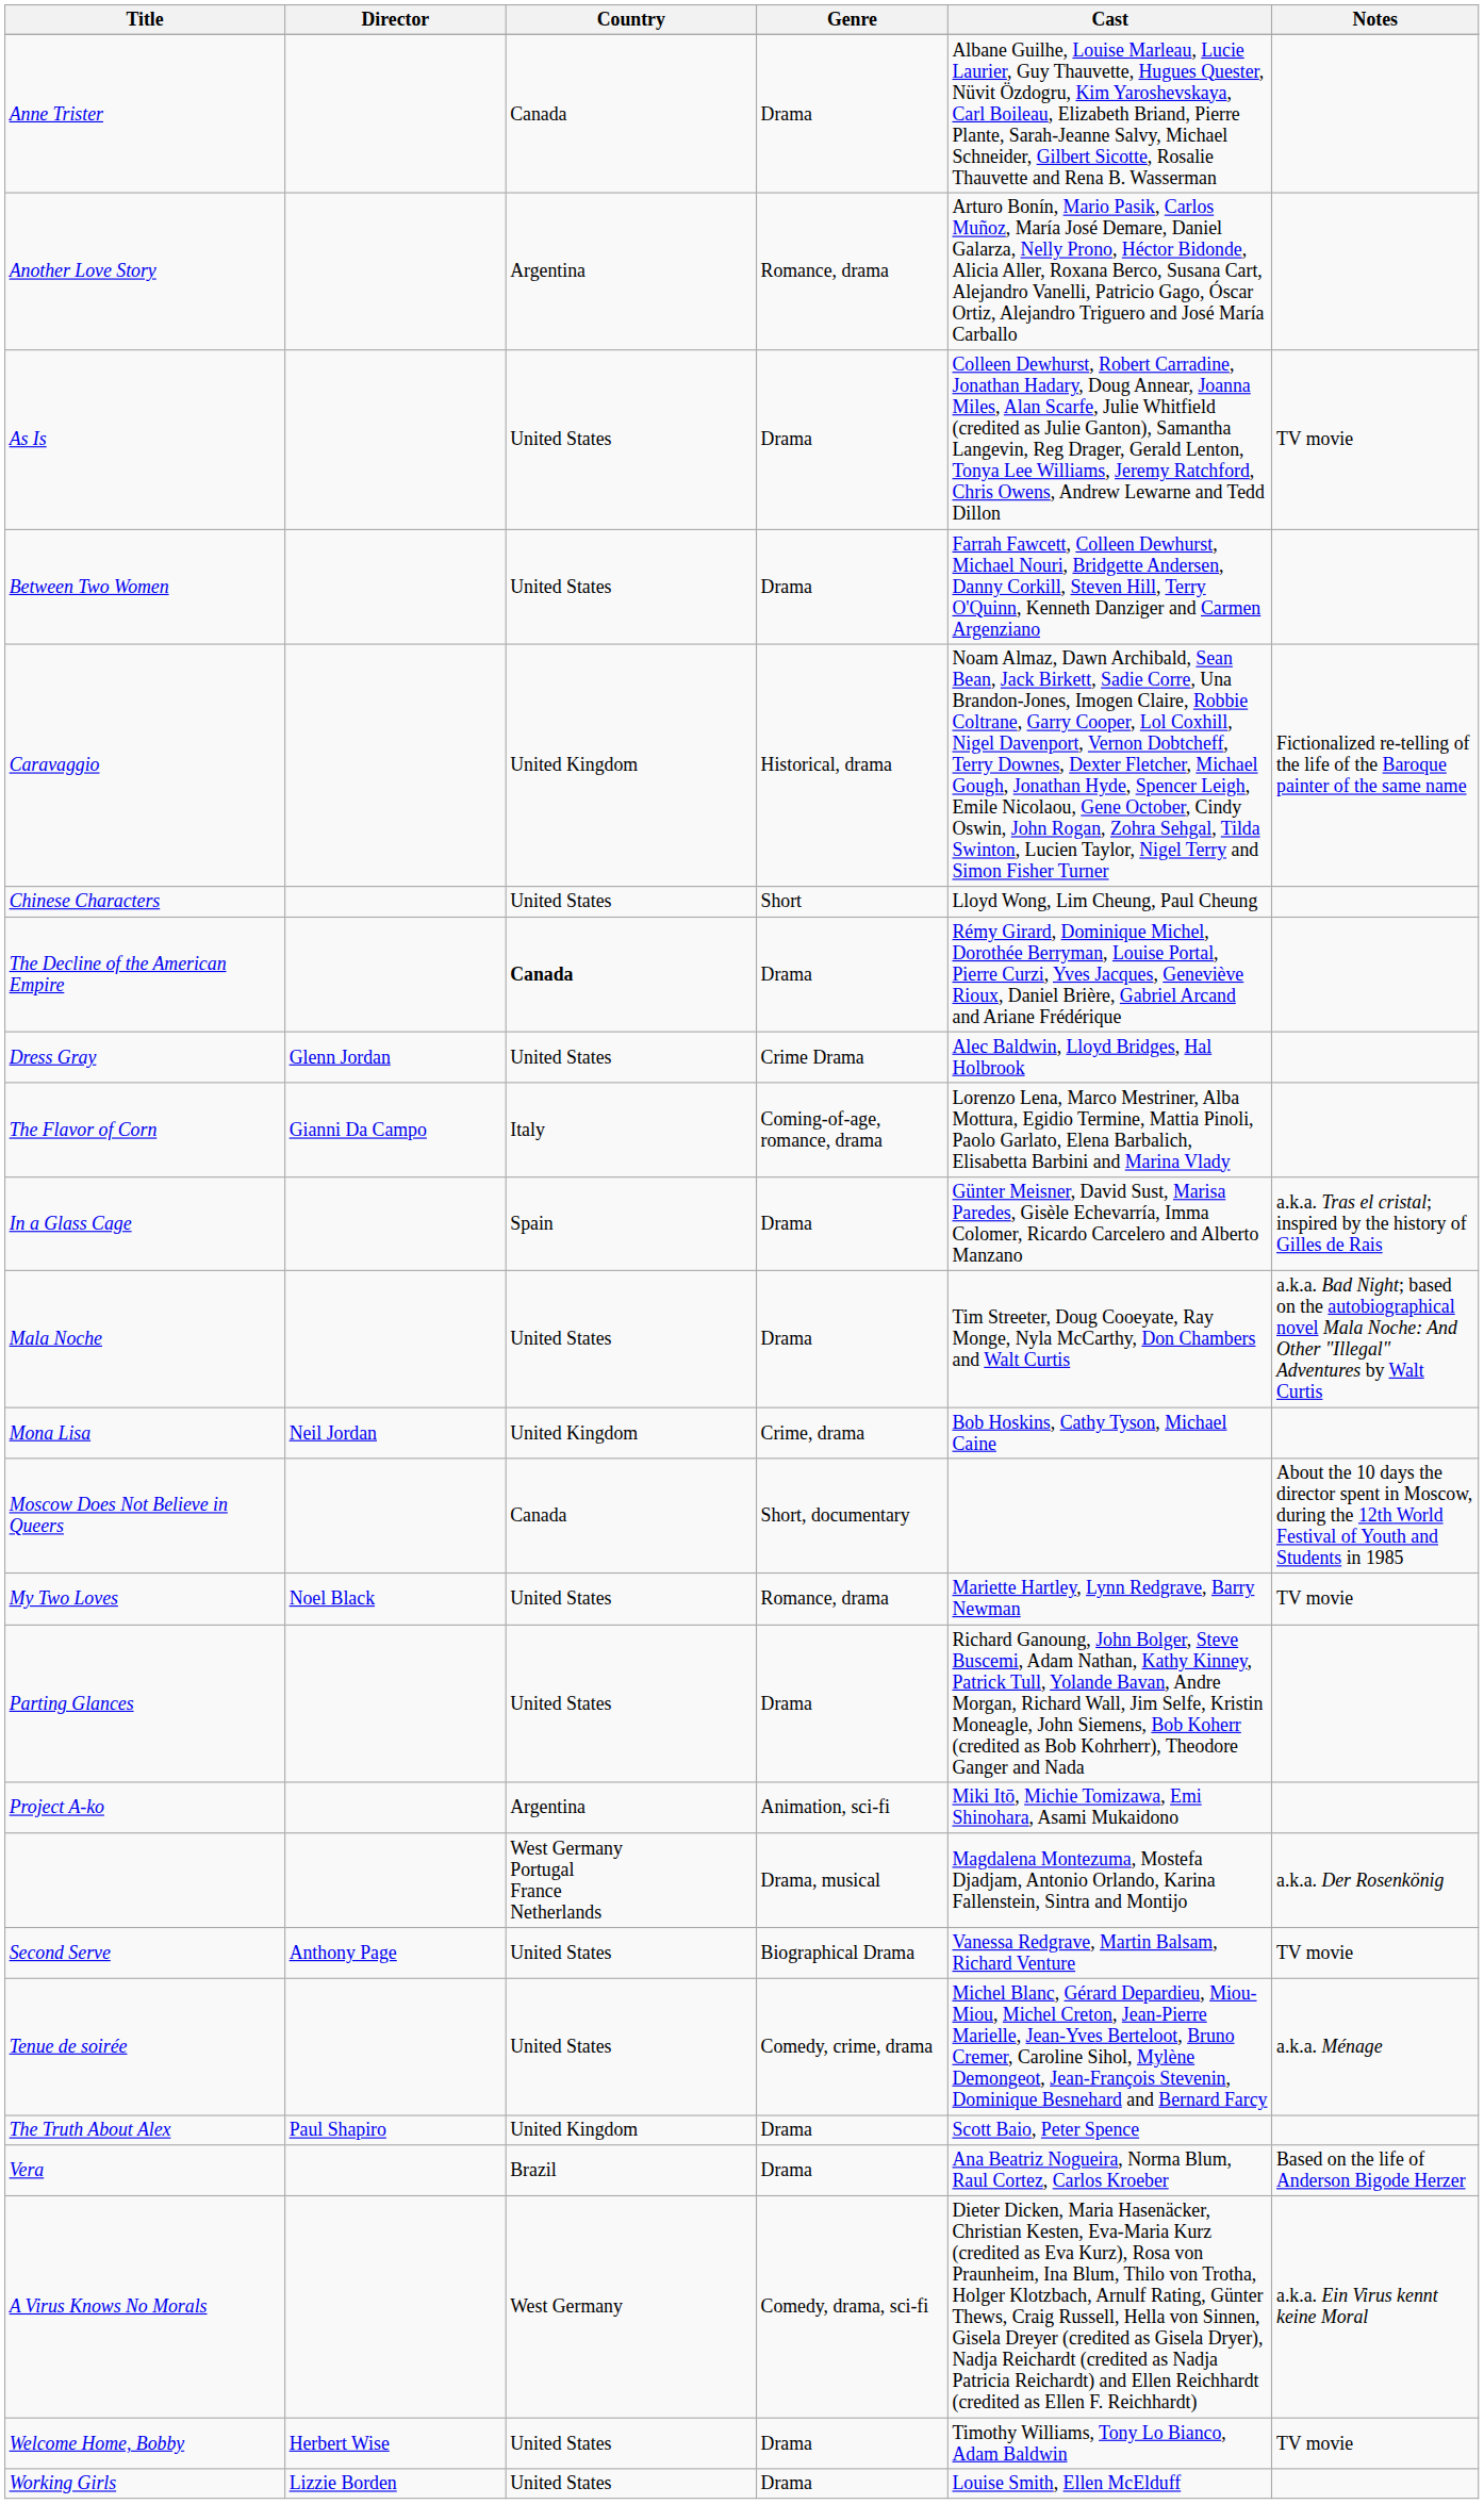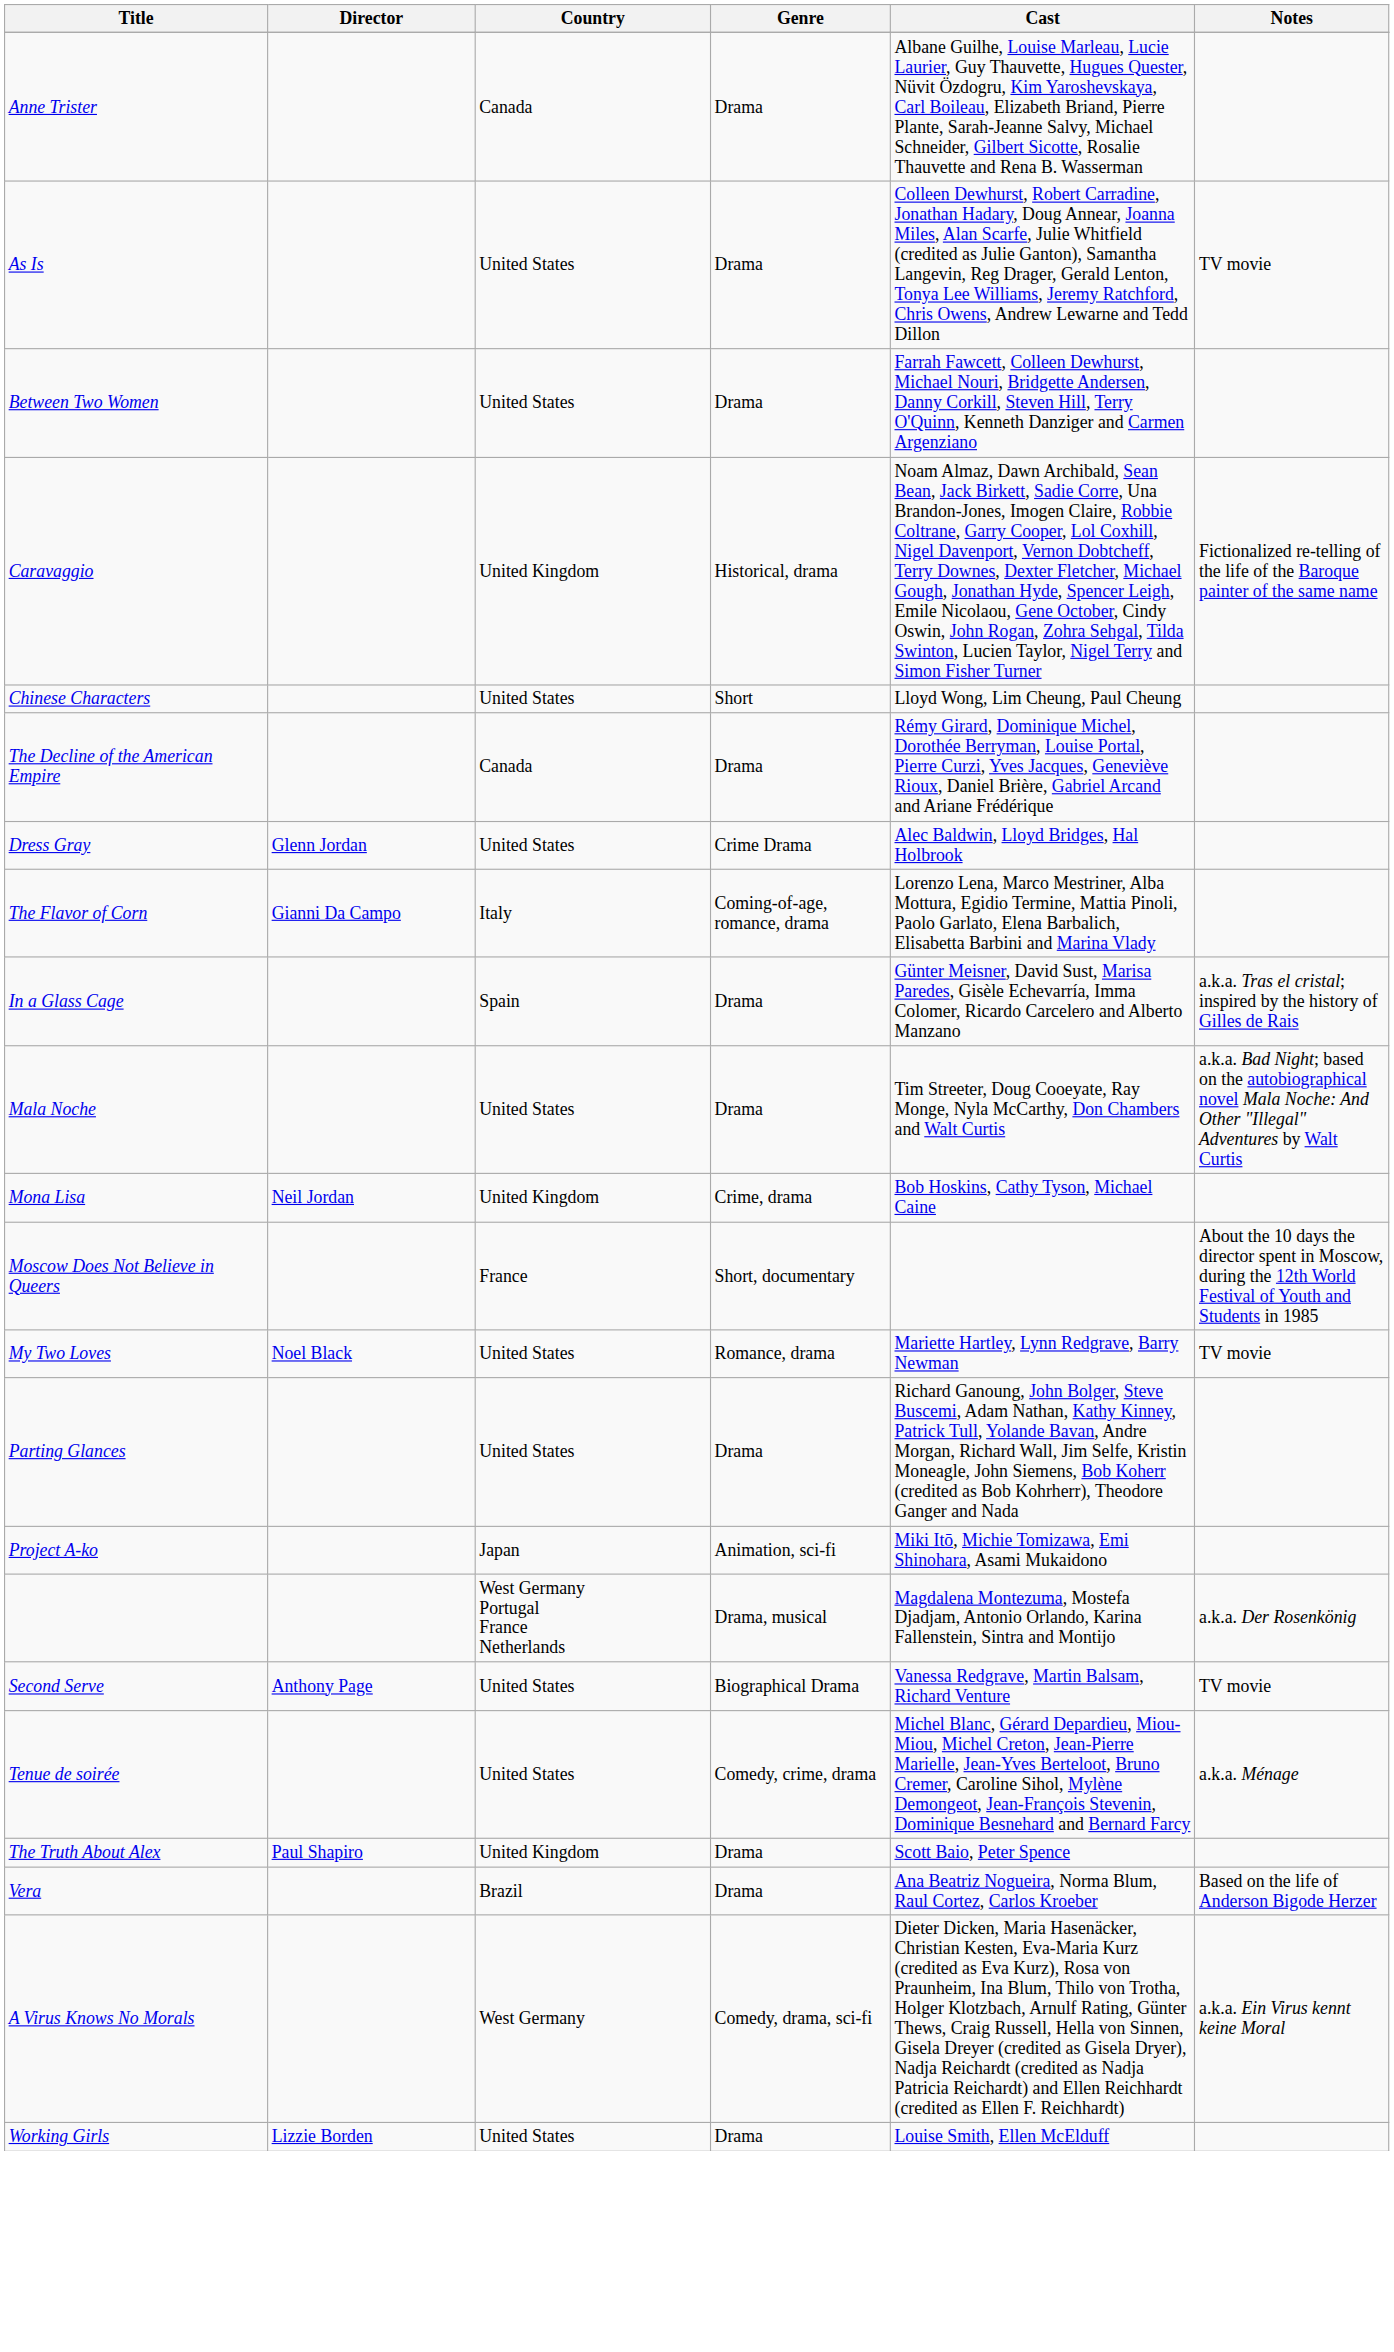 <table class="wikitable sortable">
 <tr>
 <th width="19%">Title</th>
 <th width="15%">Director</th>
 <th width="17%">Country</th>
 <th width="13%">Genre</th>
 <th width="22%">Cast</th>
 <th width="36%">Notes</th>
 </tr>
 <tr valign="top">
 </tr>
 <tr>
 <td><em><a href='#'>Anne Trister</a></em></td>
 <td></td>
 <td>Canada</td>
 <td>Drama</td>
 <td>Albane Guilhe, <a href='#'>Louise Marleau</a>, <a href='#'>Lucie Laurier</a>, Guy Thauvette, <a href='#'>Hugues Quester</a>, Nüvit Özdogru, <a href='#'>Kim Yaroshevskaya</a>, <a href='#'>Carl Boileau</a>, Elizabeth Briand, Pierre Plante, Sarah-Jeanne Salvy, Michael Schneider, <a href='#'>Gilbert Sicotte</a>, Rosalie Thauvette and Rena B. Wasserman</td>
-<td></td>
-</tr>
-<tr>
-<td><em><a href='#'>Another Love Story</a></em></td>
-<td></td>
-<td>Argentina</td>
-<td>Romance, drama</td>
-<td>Arturo Bonín, <a href='#'>Mario Pasik</a>, <a href='#'>Carlos Muñoz</a>, María José Demare, Daniel Galarza, <a href='#'>Nelly Prono</a>, <a href='#'>Héctor Bidonde</a>, Alicia Aller, Roxana Berco, Susana Cart, Alejandro Vanelli, Patricio Gago, Óscar Ortiz, Alejandro Triguero and José María Carballo</td>
 <td></td>
 </tr>
 <tr>
 <td><em><a href='#'>As Is</a></em></td>
 <td></td>
 <td>United States</td>
 <td>Drama</td>
 <td><a href='#'>Colleen Dewhurst</a>, <a href='#'>Robert Carradine</a>, <a href='#'>Jonathan Hadary</a>, Doug Annear, <a href='#'>Joanna Miles</a>, <a href='#'>Alan Scarfe</a>, Julie Whitfield (credited as Julie Ganton), Samantha Langevin, Reg Drager, Gerald Lenton, <a href='#'>Tonya Lee Williams</a>, <a href='#'>Jeremy Ratchford</a>, <a href='#'>Chris Owens</a>, Andrew Lewarne and Tedd Dillon</td>
 <td>TV movie</td>
 </tr>
 <tr>
 <td><em><a href='#'>Between Two Women</a></em></td>
 <td></td>
 <td>United States</td>
 <td>Drama</td>
 <td><a href='#'>Farrah Fawcett</a>, <a href='#'>Colleen Dewhurst</a>, <a href='#'>Michael Nouri</a>, <a href='#'>Bridgette Andersen</a>, <a href='#'>Danny Corkill</a>, <a href='#'>Steven Hill</a>, <a href='#'>Terry O'Quinn</a>, Kenneth Danziger and <a href='#'>Carmen Argenziano</a></td>
 <td></td>
 </tr>
 <tr>
 <td><em><a href='#'>Caravaggio</a></em></td>
 <td></td>
 <td>United Kingdom</td>
 <td>Historical, drama</td>
 <td>Noam Almaz, Dawn Archibald, <a href='#'>Sean Bean</a>, <a href='#'>Jack Birkett</a>, <a href='#'>Sadie Corre</a>, Una Brandon-Jones, Imogen Claire, <a href='#'>Robbie Coltrane</a>, <a href='#'>Garry Cooper</a>, <a href='#'>Lol Coxhill</a>, <a href='#'>Nigel Davenport</a>, <a href='#'>Vernon Dobtcheff</a>, <a href='#'>Terry Downes</a>, <a href='#'>Dexter Fletcher</a>, <a href='#'>Michael Gough</a>, <a href='#'>Jonathan Hyde</a>, <a href='#'>Spencer Leigh</a>, Emile Nicolaou, <a href='#'>Gene October</a>, Cindy Oswin, <a href='#'>John Rogan</a>, <a href='#'>Zohra Sehgal</a>, <a href='#'>Tilda Swinton</a>, Lucien Taylor, <a href='#'>Nigel Terry</a> and <a href='#'>Simon Fisher Turner</a></td>
 <td>Fictionalized re-telling of the life of the <a href='#'>Baroque</a> <a href='#'>painter of the same name</a></td>
 </tr>
 <tr>
 <td><em><a href='#'>Chinese Characters</a></em></td>
 <td></td>
 <td>United States</td>
 <td>Short</td>
 <td>Lloyd Wong, Lim Cheung, Paul Cheung</td>
 <td></td>
 </tr>
 <tr>
 <td><em><a href='#'>The Decline of the American Empire</a></em></td>
 <td></td>
-<td><strong>Canada</strong></td>
+<td>Canada</td>
 <td>Drama</td>
 <td><a href='#'>Rémy Girard</a>, <a href='#'>Dominique Michel</a>, <a href='#'>Dorothée Berryman</a>, <a href='#'>Louise Portal</a>, <a href='#'>Pierre Curzi</a>, <a href='#'>Yves Jacques</a>, <a href='#'>Geneviève Rioux</a>, Daniel Brière, <a href='#'>Gabriel Arcand</a> and Ariane Frédérique</td>
 <td></td>
 </tr>
 <tr>
 <td><em><a href='#'>Dress Gray</a></em></td>
 <td><a href='#'>Glenn Jordan</a></td>
 <td>United States</td>
 <td>Crime Drama</td>
 <td><a href='#'>Alec Baldwin</a>, <a href='#'>Lloyd Bridges</a>, <a href='#'>Hal Holbrook</a></td>
 <td></td>
 </tr>
 <tr>
 <td><em><a href='#'>The Flavor of Corn</a></em></td>
 <td><a href='#'>Gianni Da Campo</a></td>
 <td>Italy</td>
 <td>Coming-of-age, romance, drama</td>
 <td>Lorenzo Lena, Marco Mestriner, Alba Mottura, Egidio Termine, Mattia Pinoli, Paolo Garlato, Elena Barbalich, Elisabetta Barbini and <a href='#'>Marina Vlady</a></td>
 <td></td>
 </tr>
 <tr>
 <td><em><a href='#'>In a Glass Cage</a></em></td>
 <td></td>
 <td>Spain</td>
 <td>Drama</td>
 <td><a href='#'>Günter Meisner</a>, David Sust, <a href='#'>Marisa Paredes</a>, Gisèle Echevarría, Imma Colomer, Ricardo Carcelero and Alberto Manzano</td>
 <td>a.k.a. <em>Tras el cristal</em>; inspired by the history of <a href='#'>Gilles de Rais</a></td>
 </tr>
 <tr>
 <td><em><a href='#'>Mala Noche</a></em></td>
 <td></td>
 <td>United States</td>
 <td>Drama</td>
 <td>Tim Streeter, Doug Cooeyate, Ray Monge, Nyla McCarthy, <a href='#'>Don Chambers</a> and <a href='#'>Walt Curtis</a></td>
 <td>a.k.a. <em>Bad Night</em>; based on the <a href='#'>autobiographical novel</a> <em>Mala Noche: And Other "Illegal" Adventures</em> by <a href='#'>Walt Curtis</a></td>
 </tr>
 <tr>
 <td><em><a href='#'>Mona Lisa</a></em></td>
 <td><a href='#'>Neil Jordan</a></td>
 <td>United Kingdom</td>
 <td>Crime, drama</td>
 <td><a href='#'>Bob Hoskins</a>, <a href='#'>Cathy Tyson</a>, <a href='#'>Michael Caine</a></td>
 <td></td>
 </tr>
 <tr>
 <td><em><a href='#'>Moscow Does Not Believe in Queers</a></em></td>
 <td></td>
-<td>Canada</td>
+<td>France</td>
 <td>Short, documentary</td>
 <td></td>
 <td>About the 10 days the director spent in Moscow, during the <a href='#'>12th World Festival of Youth and Students</a> in 1985</td>
 </tr>
 <tr>
 <td><em><a href='#'>My Two Loves</a></em></td>
 <td><a href='#'>Noel Black</a></td>
 <td>United States</td>
 <td>Romance, drama</td>
 <td><a href='#'>Mariette Hartley</a>, <a href='#'>Lynn Redgrave</a>, <a href='#'>Barry Newman</a></td>
 <td>TV movie</td>
 </tr>
 <tr>
 <td><em><a href='#'>Parting Glances</a></em></td>
 <td></td>
 <td>United States</td>
 <td>Drama</td>
 <td>Richard Ganoung, <a href='#'>John Bolger</a>, <a href='#'>Steve Buscemi</a>, Adam Nathan, <a href='#'>Kathy Kinney</a>, <a href='#'>Patrick Tull</a>, <a href='#'>Yolande Bavan</a>, Andre Morgan, Richard Wall, Jim Selfe, Kristin Moneagle, John Siemens, <a href='#'>Bob Koherr</a> (credited as Bob Kohrherr), Theodore Ganger and Nada</td>
 <td></td>
 </tr>
 <tr>
 <td><em><a href='#'>Project A-ko</a></em></td>
 <td></td>
-<td>Argentina</td>
+<td>Japan</td>
 <td>Animation, sci-fi</td>
 <td><a href='#'>Miki Itō</a>, <a href='#'>Michie Tomizawa</a>, <a href='#'>Emi Shinohara</a>, Asami Mukaidono</td>
 <td></td>
 </tr>
 <tr>
 <td><em></em></td>
 <td></td>
 <td>West Germany<br>Portugal<br>France<br>Netherlands</td>
 <td>Drama, musical</td>
 <td><a href='#'>Magdalena Montezuma</a>, Mostefa Djadjam, Antonio Orlando, Karina Fallenstein, Sintra and Montijo</td>
 <td>a.k.a. <em>Der Rosenkönig</em></td>
 </tr>
 <tr>
 <td><em><a href='#'>Second Serve</a></em></td>
 <td><a href='#'>Anthony Page</a></td>
 <td>United States</td>
 <td>Biographical Drama</td>
 <td><a href='#'>Vanessa Redgrave</a>, <a href='#'>Martin Balsam</a>, <a href='#'>Richard Venture</a></td>
 <td>TV movie</td>
 </tr>
 <tr>
 <td><em><a href='#'>Tenue de soirée</a></em></td>
 <td></td>
 <td>United States</td>
 <td>Comedy, crime, drama</td>
 <td><a href='#'>Michel Blanc</a>, <a href='#'>Gérard Depardieu</a>, <a href='#'>Miou-Miou</a>, <a href='#'>Michel Creton</a>, <a href='#'>Jean-Pierre Marielle</a>, <a href='#'>Jean-Yves Berteloot</a>, <a href='#'>Bruno Cremer</a>, Caroline Sihol, <a href='#'>Mylène Demongeot</a>, <a href='#'>Jean-François Stevenin</a>, <a href='#'>Dominique Besnehard</a> and <a href='#'>Bernard Farcy</a></td>
 <td>a.k.a. <em>Ménage</em></td>
 </tr>
 <tr>
 <td><em><a href='#'>The Truth About Alex</a></em></td>
 <td><a href='#'>Paul Shapiro</a></td>
 <td>United Kingdom</td>
 <td>Drama</td>
 <td><a href='#'>Scott Baio</a>, <a href='#'>Peter Spence</a></td>
 <td></td>
 </tr>
 <tr>
 <td><em><a href='#'>Vera</a></em></td>
 <td></td>
 <td>Brazil</td>
 <td>Drama</td>
 <td><a href='#'>Ana Beatriz Nogueira</a>, Norma Blum, <a href='#'>Raul Cortez</a>, <a href='#'>Carlos Kroeber</a></td>
 <td>Based on the life of <a href='#'>Anderson Bigode Herzer</a></td>
 </tr>
 <tr>
 <td><em><a href='#'>A Virus Knows No Morals</a></em></td>
 <td></td>
 <td>West Germany</td>
 <td>Comedy, drama, sci-fi</td>
 <td>Dieter Dicken, Maria Hasenäcker, Christian Kesten, Eva-Maria Kurz (credited as Eva Kurz), Rosa von Praunheim, Ina Blum, Thilo von Trotha, Holger Klotzbach, Arnulf Rating, Günter Thews, Craig Russell, Hella von Sinnen, Gisela Dreyer (credited as Gisela Dryer), Nadja Reichardt (credited as Nadja Patricia Reichardt) and Ellen Reichhardt (credited as Ellen F. Reichhardt)</td>
 <td>a.k.a. <em>Ein Virus kennt keine Moral</em></td>
 </tr>
 <tr>
-<td><em><a href='#'>Welcome Home, Bobby</a></em></td>
-<td><a href='#'>Herbert Wise</a></td>
-<td>United States</td>
-<td>Drama</td>
-<td>Timothy Williams, <a href='#'>Tony Lo Bianco</a>, <a href='#'>Adam Baldwin</a></td>
-<td>TV movie</td>
-</tr>
-<tr>
 <td><em><a href='#'>Working Girls</a></em></td>
 <td><a href='#'>Lizzie Borden</a></td>
 <td>United States</td>
 <td>Drama</td>
 <td><a href='#'>Louise Smith</a>, <a href='#'>Ellen McElduff</a></td>
 <td></td>
 </tr>
 </table>
